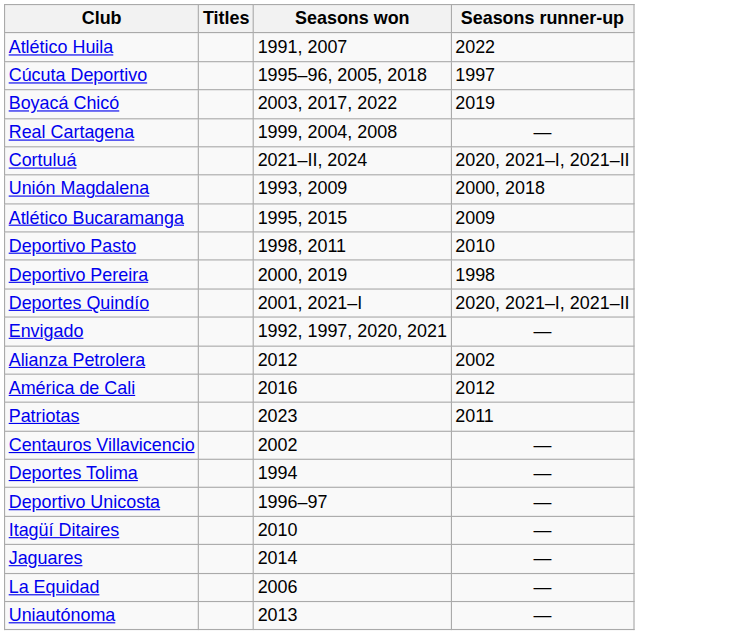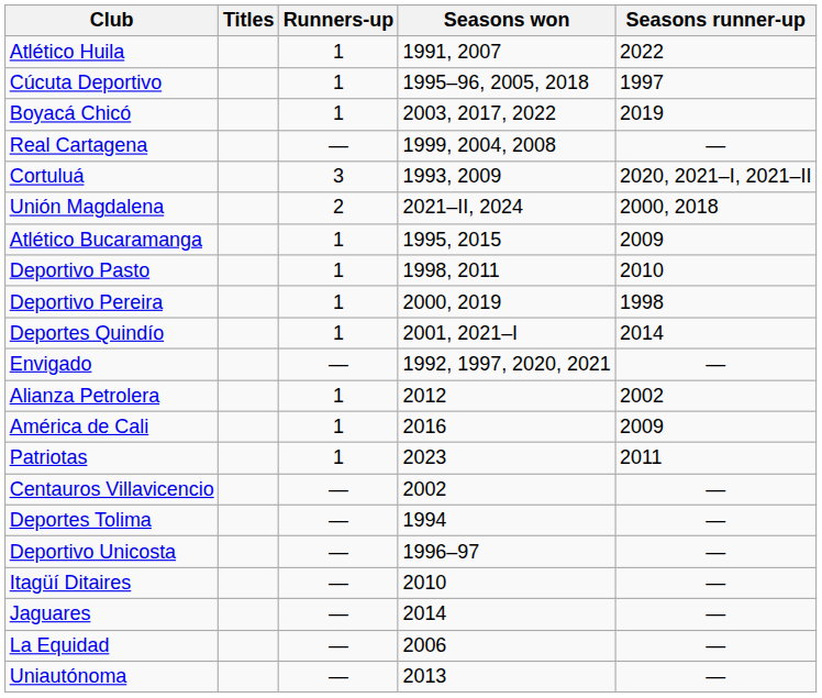 <table class="wikitable sortable plainrowheaders">
 <tr>
 <th scope=col>Club</th>
 <th scope=col>Titles</th>
+<th scope=col>Runners-up</th>
 <th scope=col>Seasons won</th>
 <th scope=col>Seasons runner-up</th>
 </tr>
 <tr>
 <td><a href='#'>Atlético Huila</a></td>
 <td></td>
+<td align=center>1</td>
 <td>1991, 2007</td>
 <td>2022</td>
 </tr>
 <tr>
 <td><a href='#'>Cúcuta Deportivo</a></td>
 <td></td>
+<td align=center>1</td>
 <td>1995–96, 2005, 2018</td>
 <td>1997</td>
 </tr>
 <tr>
 <td><a href='#'>Boyacá Chicó</a></td>
 <td></td>
+<td align=center>1</td>
 <td>2003, 2017, 2022</td>
 <td>2019</td>
 </tr>
 <tr>
 <td><a href='#'>Real Cartagena</a></td>
 <td></td>
+<td align=center>—</td>
 <td>1999, 2004, 2008</td>
 <td align=center>—</td>
 </tr>
 <tr>
 <td><a href='#'>Cortuluá</a></td>
 <td></td>
-<td>2021–II, 2024</td>
+<td align=center>3</td>
+<td>1993, 2009</td>
 <td>2020, 2021–I, 2021–II</td>
 </tr>
 <tr>
 <td><a href='#'>Unión Magdalena</a></td>
 <td></td>
-<td>1993, 2009</td>
+<td align=center>2</td>
+<td>2021–II, 2024</td>
 <td>2000, 2018</td>
 </tr>
 <tr>
 <td><a href='#'>Atlético Bucaramanga</a></td>
 <td></td>
+<td align=center>1</td>
 <td>1995, 2015</td>
 <td>2009</td>
 </tr>
 <tr>
 <td><a href='#'>Deportivo Pasto</a></td>
 <td></td>
+<td align=center>1</td>
 <td>1998, 2011</td>
 <td>2010</td>
 </tr>
 <tr>
 <td><a href='#'>Deportivo Pereira</a></td>
 <td></td>
+<td align=center>1</td>
 <td>2000, 2019</td>
 <td>1998</td>
 </tr>
 <tr>
 <td><a href='#'>Deportes Quindío</a></td>
 <td></td>
+<td align=center>1</td>
 <td>2001, 2021–I</td>
-<td>2020, 2021–I, 2021–II</td>
+<td>2014</td>
 </tr>
 <tr>
 <td><a href='#'>Envigado</a></td>
 <td></td>
+<td align=center>—</td>
 <td>1992, 1997, 2020, 2021</td>
 <td align=center>—</td>
 </tr>
 <tr>
 <td><a href='#'>Alianza Petrolera</a></td>
 <td></td>
+<td align=center>1</td>
 <td>2012</td>
 <td>2002</td>
 </tr>
 <tr>
 <td><a href='#'>América de Cali</a></td>
 <td></td>
+<td align=center>1</td>
 <td>2016</td>
-<td>2012</td>
+<td>2009</td>
 </tr>
 <tr>
 <td><a href='#'>Patriotas</a></td>
 <td></td>
+<td align=center>1</td>
 <td>2023</td>
 <td>2011</td>
 </tr>
 <tr>
 <td><a href='#'>Centauros Villavicencio</a></td>
 <td></td>
+<td align=center>—</td>
 <td>2002</td>
 <td align=center>—</td>
 </tr>
 <tr>
 <td><a href='#'>Deportes Tolima</a></td>
 <td></td>
+<td align=center>—</td>
 <td>1994</td>
 <td align=center>—</td>
 </tr>
 <tr>
 <td><a href='#'>Deportivo Unicosta</a></td>
 <td></td>
+<td align=center>—</td>
 <td>1996–97</td>
 <td align=center>—</td>
 </tr>
 <tr>
 <td><a href='#'>Itagüí Ditaires</a></td>
 <td></td>
+<td align=center>—</td>
 <td>2010</td>
 <td align=center>—</td>
 </tr>
 <tr>
 <td><a href='#'>Jaguares</a></td>
 <td></td>
+<td align=center>—</td>
 <td>2014</td>
 <td align=center>—</td>
 </tr>
 <tr>
 <td><a href='#'>La Equidad</a></td>
 <td></td>
+<td align=center>—</td>
 <td>2006</td>
 <td align=center>—</td>
 </tr>
 <tr>
 <td><a href='#'>Uniautónoma</a></td>
 <td></td>
+<td align=center>—</td>
 <td>2013</td>
 <td align=center>—</td>
 </tr>
 </table>
